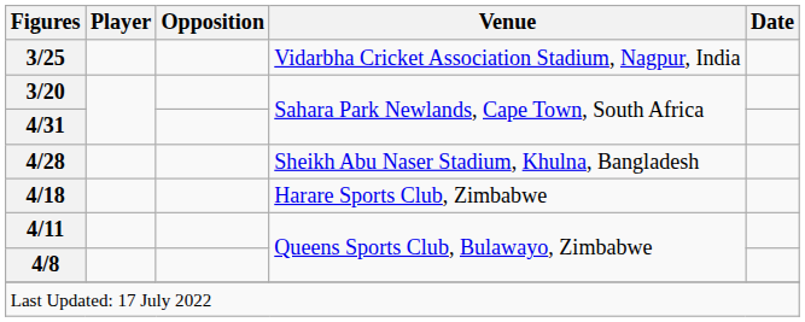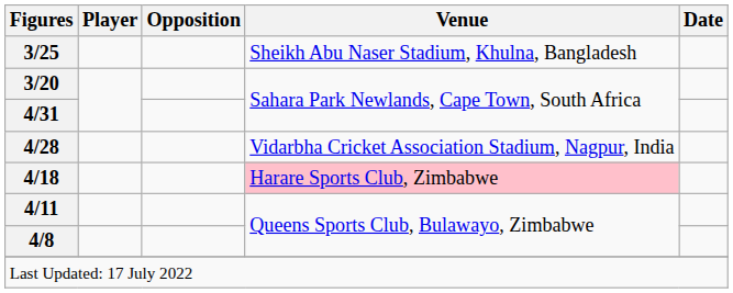 <table class="wikitable plainrowheaders sortable">
 <tr>
 <th scope=col>Figures</th>
 <th scope=col>Player</th>
 <th scope=col>Opposition</th>
 <th scope=col>Venue</th>
 <th scope=col>Date</th>
 </tr>
 <tr>
 <th>3/25</th>
 <td></td>
 <td></td>
-<td><a href='#'>Vidarbha Cricket Association Stadium</a>, <a href='#'>Nagpur</a>, India</td>
+<td><a href='#'>Sheikh Abu Naser Stadium</a>, <a href='#'>Khulna</a>, Bangladesh</td>
 <td></td>
 </tr>
 <tr>
 <th>3/20</th>
 <td rowspan=2></td>
 <td></td>
 <td rowspan=2><a href='#'>Sahara Park Newlands</a>, <a href='#'>Cape Town</a>, South Africa</td>
 <td> </td>
 </tr>
 <tr>
 <th>4/31</th>
 <td></td>
 <td> </td>
 </tr>
 <tr>
 <th>4/28</th>
 <td></td>
 <td></td>
-<td><a href='#'>Sheikh Abu Naser Stadium</a>, <a href='#'>Khulna</a>, Bangladesh</td>
+<td><a href='#'>Vidarbha Cricket Association Stadium</a>, <a href='#'>Nagpur</a>, India</td>
 <td> </td>
 </tr>
 <tr>
 <th>4/18</th>
 <td></td>
 <td></td>
-<td><a href='#'>Harare Sports Club</a>, Zimbabwe</td>
+<td style="background: pink;"><a href='#'>Harare Sports Club</a>, Zimbabwe</td>
 <td></td>
 </tr>
 <tr>
 <th>4/11</th>
 <td></td>
 <td></td>
 <td rowspan=2><a href='#'>Queens Sports Club</a>, <a href='#'>Bulawayo</a>, Zimbabwe</td>
 <td></td>
 </tr>
 <tr>
 <th>4/8</th>
 <td></td>
 <td></td>
 <td></td>
 </tr>
 <tr>
 </tr>
 <tr class=sortbottom>
 <td colspan=6><small>Last Updated: 17 July 2022</small></td>
 </tr>
 </table>
